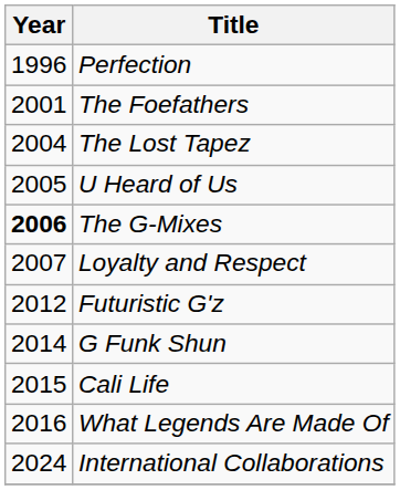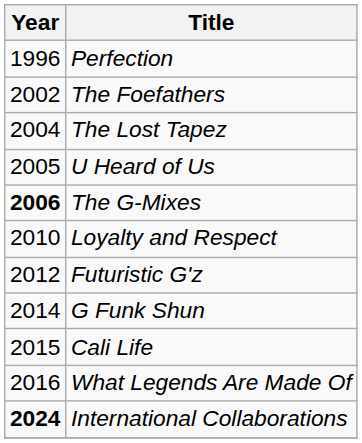 <table class="wikitable">
 <tr>
 <th width="28" rowspan="1">Year</th>
 <th>Title</th>
 </tr>
 <tr>
 <td>1996</td>
 <td><em>Perfection</em></td>
 </tr>
 <tr>
-<td>2001</td>
+<td>2002</td>
 <td><em>The Foefathers</em></td>
 </tr>
 <tr>
 <td>2004</td>
 <td><em>The Lost Tapez</em></td>
 </tr>
 <tr>
 <td>2005</td>
 <td><em>U Heard of Us</em></td>
 </tr>
 <tr>
 <td><strong>2006</strong></td>
 <td><em>The G-Mixes</em></td>
 </tr>
 <tr>
-<td>2007</td>
+<td>2010</td>
 <td><em>Loyalty and Respect</em></td>
 </tr>
 <tr>
 <td>2012</td>
 <td><em>Futuristic G'z</em></td>
 </tr>
 <tr>
 <td>2014</td>
 <td><em>G Funk Shun</em></td>
 </tr>
 <tr>
 <td>2015</td>
 <td><em>Cali Life</em></td>
 </tr>
 <tr>
 <td>2016</td>
 <td><em>What Legends Are Made Of</em></td>
 </tr>
 <tr>
-<td>2024</td>
+<td><strong>2024</strong></td>
 <td><em>International Collaborations</em></td>
 </tr>
 <tr>
 </tr>
 </table>
